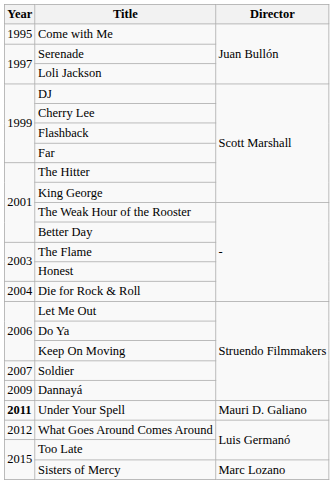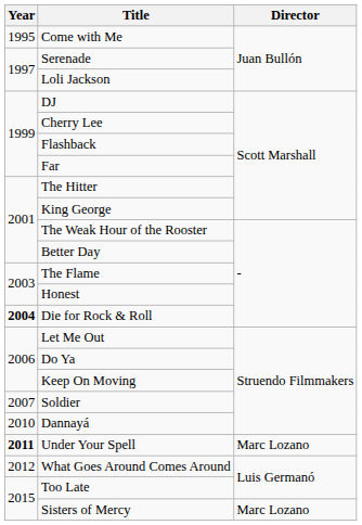 <table class="wikitable">
 <tr>
 <th>Year</th>
 <th style="width:14em">Title</th>
 <th>Director</th>
 </tr>
 <tr>
 <td>1995</td>
 <td>Come with Me</td>
 <td rowspan="3">Juan Bullón</td>
 </tr>
 <tr>
 <td rowspan="2">1997</td>
 <td>Serenade</td>
 </tr>
 <tr>
 <td>Loli Jackson</td>
 </tr>
 <tr>
 <td rowspan="4">1999</td>
 <td>DJ</td>
 <td rowspan="6">Scott Marshall</td>
 </tr>
 <tr>
 <td>Cherry Lee</td>
 </tr>
 <tr>
 <td>Flashback</td>
 </tr>
 <tr>
 <td>Far</td>
 </tr>
 <tr>
 <td rowspan="4">2001</td>
 <td>The Hitter</td>
 </tr>
 <tr>
 <td>King George</td>
 </tr>
 <tr>
 <td>The Weak Hour of the Rooster</td>
 <td rowspan="5">-</td>
 </tr>
 <tr>
 <td>Better Day</td>
 </tr>
 <tr>
 <td rowspan="2">2003</td>
 <td>The Flame</td>
 </tr>
 <tr>
 <td>Honest</td>
 </tr>
 <tr>
-<td>2004</td>
+<td><strong>2004</strong></td>
 <td>Die for Rock & Roll</td>
 </tr>
 <tr>
 <td rowspan="3">2006</td>
 <td>Let Me Out</td>
 <td rowspan="5">Struendo Filmmakers</td>
 </tr>
 <tr>
 <td>Do Ya</td>
 </tr>
 <tr>
 <td>Keep On Moving</td>
 </tr>
 <tr>
 <td>2007</td>
 <td>Soldier</td>
 </tr>
 <tr>
-<td>2009</td>
+<td>2010</td>
 <td>Dannayá</td>
 </tr>
 <tr>
 <td><strong>2011</strong></td>
 <td>Under Your Spell</td>
-<td>Mauri D. Galiano</td>
+<td>Marc Lozano</td>
 </tr>
 <tr>
 <td>2012</td>
 <td>What Goes Around Comes Around</td>
 <td rowspan="2">Luis Germanó</td>
 </tr>
 <tr>
 <td rowspan="2">2015</td>
 <td>Too Late</td>
 </tr>
 <tr>
 <td>Sisters of Mercy</td>
 <td>Marc Lozano</td>
 </tr>
 </table>
